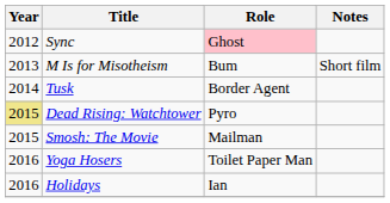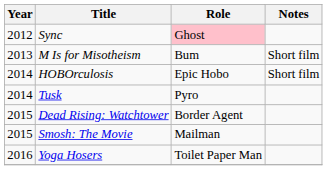 <table class="wikitable">
 <tr>
 <th>Year</th>
 <th>Title</th>
 <th>Role</th>
 <th>Notes</th>
 </tr>
 <tr>
 <td>2012</td>
 <td><em>Sync</em></td>
 <td style="background: pink;">Ghost</td>
 <td></td>
 </tr>
 <tr>
 <td>2013</td>
 <td><em>M Is for Misotheism</em></td>
 <td>Bum</td>
 <td>Short film</td>
 </tr>
 <tr>
 <td>2014</td>
+<td><em>HOBOrculosis</em></td>
+<td>Epic Hobo</td>
+<td>Short film</td>
+</tr>
+<tr>
+<td>2014</td>
 <td><em><a href='#'>Tusk</a></em></td>
-<td>Border Agent</td>
+<td>Pyro</td>
 <td></td>
 </tr>
 <tr>
-<td style="background: khaki;">2015</td>
+<td>2015</td>
 <td><em><a href='#'>Dead Rising: Watchtower</a></em></td>
-<td>Pyro</td>
+<td>Border Agent</td>
 <td></td>
 </tr>
 <tr>
 <td>2015</td>
 <td><em><a href='#'>Smosh: The Movie</a></em></td>
 <td>Mailman</td>
 <td></td>
 </tr>
 <tr>
 <td>2016</td>
 <td><em><a href='#'>Yoga Hosers</a></em></td>
 <td>Toilet Paper Man</td>
 <td></td>
 </tr>
 <tr>
-<td>2016</td>
-<td><em><a href='#'>Holidays</a></em></td>
-<td>Ian</td>
-<td></td>
-</tr>
-<tr>
 </tr>
 </table>
